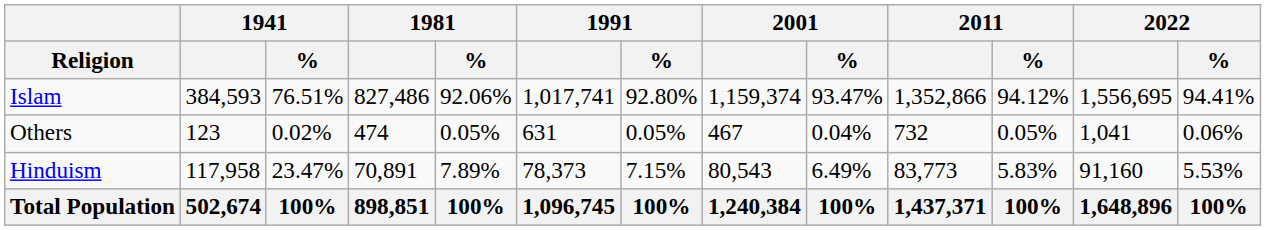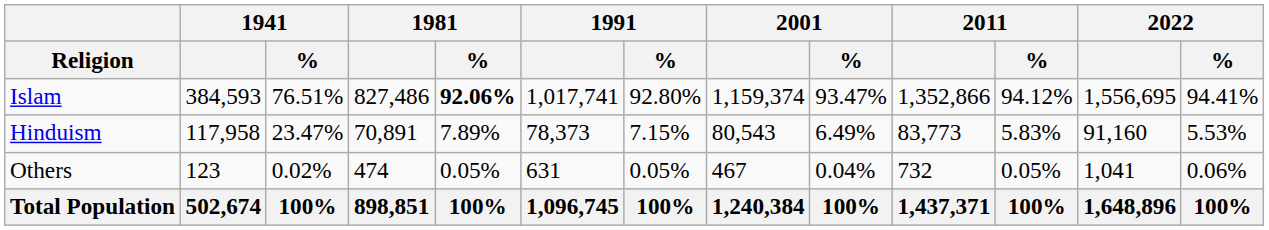 <table class="wikitable sortable">
 <tr>
 <th></th>
 <th colspan="2">1941</th>
 <th colspan="2">1981</th>
 <th colspan="2">1991</th>
 <th colspan="2">2001</th>
 <th colspan="2">2011</th>
 <th colspan="2">2022</th>
 </tr>
 <tr>
 <th>Religion</th>
 <th></th>
 <th>%</th>
 <th></th>
 <th>%</th>
 <th></th>
 <th>%</th>
 <th></th>
 <th>%</th>
 <th></th>
 <th>%</th>
 <th></th>
 <th>%</th>
 </tr>
 <tr>
 <td><a href='#'>Islam</a> </td>
 <td>384,593</td>
 <td>76.51%</td>
 <td>827,486</td>
-<td>92.06%</td>
+<td><strong>92.06%</strong></td>
 <td>1,017,741</td>
 <td>92.80%</td>
 <td>1,159,374</td>
 <td>93.47%</td>
 <td>1,352,866</td>
 <td>94.12%</td>
 <td>1,556,695</td>
 <td>94.41%</td>
+</tr>
+<tr>
+<td><a href='#'>Hinduism</a> </td>
+<td>117,958</td>
+<td>23.47%</td>
+<td>70,891</td>
+<td>7.89%</td>
+<td>78,373</td>
+<td>7.15%</td>
+<td>80,543</td>
+<td>6.49%</td>
+<td>83,773</td>
+<td>5.83%</td>
+<td>91,160</td>
+<td>5.53%</td>
 </tr>
 <tr>
 <td>Others</td>
 <td>123</td>
 <td>0.02%</td>
 <td>474</td>
 <td>0.05%</td>
 <td>631</td>
 <td>0.05%</td>
 <td>467</td>
 <td>0.04%</td>
 <td>732</td>
 <td>0.05%</td>
 <td>1,041</td>
 <td>0.06%</td>
 </tr>
 <tr>
-<td><a href='#'>Hinduism</a> </td>
-<td>117,958</td>
-<td>23.47%</td>
-<td>70,891</td>
-<td>7.89%</td>
-<td>78,373</td>
-<td>7.15%</td>
-<td>80,543</td>
-<td>6.49%</td>
-<td>83,773</td>
-<td>5.83%</td>
-<td>91,160</td>
-<td>5.53%</td>
-</tr>
-<tr>
 <th>Total Population</th>
 <th>502,674</th>
 <th>100%</th>
 <th>898,851</th>
 <th>100%</th>
 <th>1,096,745</th>
 <th>100%</th>
 <th>1,240,384</th>
 <th>100%</th>
 <th>1,437,371</th>
 <th>100%</th>
 <th>1,648,896</th>
 <th>100%</th>
 </tr>
 </table>
